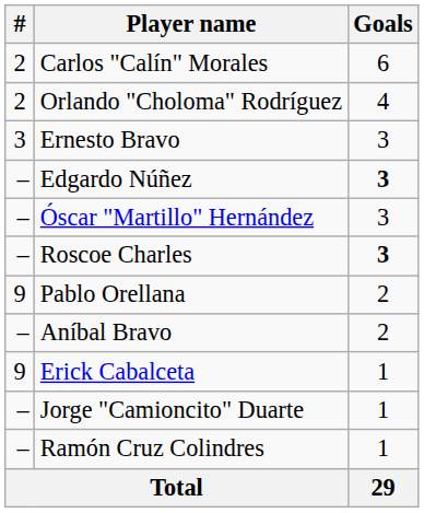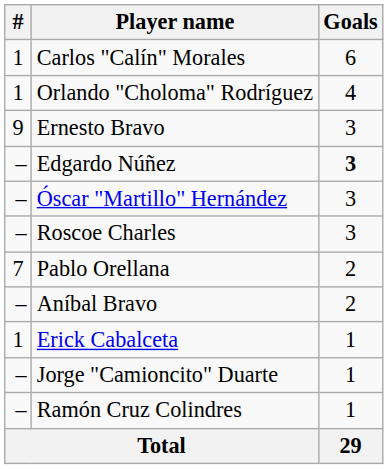 <table class="wikitable">
 <tr>
 <th>#</th>
 <th>Player name</th>
 <th>Goals</th>
 </tr>
 <tr>
-<td align="center">2</td>
+<td align="center">1</td>
 <td> Carlos "Calín" Morales</td>
 <td align="center">6</td>
 </tr>
 <tr>
-<td align="center">2</td>
+<td align="center">1</td>
 <td> Orlando "Choloma" Rodríguez</td>
 <td align="center">4</td>
 </tr>
 <tr>
-<td align="center">3</td>
+<td align="center">9</td>
 <td> Ernesto Bravo</td>
 <td align="center">3</td>
 </tr>
 <tr>
 <td align="center"> –</td>
 <td> Edgardo Núñez</td>
 <td align="center"><strong>3</strong></td>
 </tr>
 <tr>
 <td align="center"> –</td>
 <td> <a href='#'>Óscar "Martillo" Hernández</a></td>
 <td align="center">3</td>
 </tr>
 <tr>
 <td align="center"> –</td>
 <td> Roscoe Charles</td>
-<td align="center"><strong>3</strong></td>
+<td align="center">3</td>
 </tr>
 <tr>
-<td align="center">9</td>
+<td align="center">7</td>
 <td> Pablo Orellana</td>
 <td align="center">2</td>
 </tr>
 <tr>
 <td align="center"> –</td>
 <td> Aníbal Bravo</td>
 <td align="center">2</td>
 </tr>
 <tr>
-<td align="center">9</td>
+<td align="center">1</td>
 <td> <a href='#'>Erick Cabalceta</a></td>
 <td align="center">1</td>
 </tr>
 <tr>
 <td align="center"> –</td>
 <td> Jorge "Camioncito" Duarte</td>
 <td align="center">1</td>
 </tr>
 <tr>
 <td align="center"> –</td>
 <td> Ramón Cruz Colindres</td>
 <td align="center">1</td>
 </tr>
 <tr>
 <th colspan="2">Total</th>
 <th>29</th>
 </tr>
 </table>
